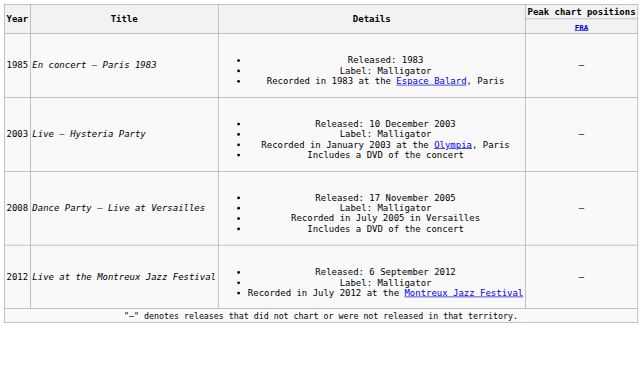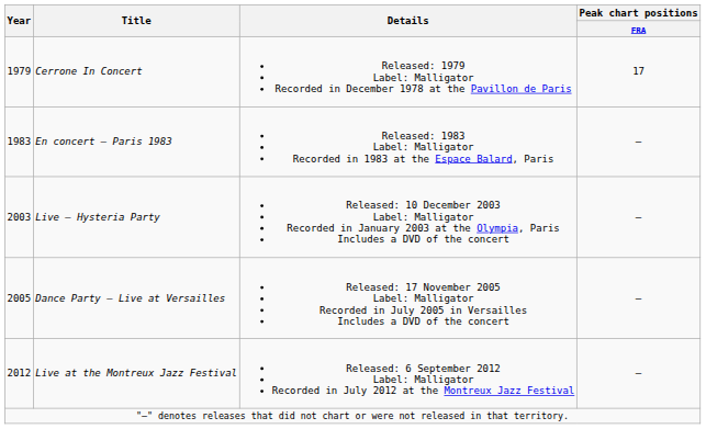 <table class="wikitable" style="text-align:center">
 <tr>
 <th rowspan="2">Year</th>
 <th rowspan="2">Title</th>
 <th rowspan="2">Details</th>
 <th>Peak chart positions</th>
 </tr>
 <tr>
 <th><small><a href='#'>FRA</a></small><br></th>
 </tr>
 <tr>
-<td>1985</td>
+<td>1979</td>
+<td align="left"><em>Cerrone In Concert</em></td>
+<td><br><ul><li>Released: 1979</li><li>Label: Malligator</li><li>Recorded in December 1978 at the <a href='#'>Pavillon de Paris</a></li></ul></td>
+<td>17</td>
+</tr>
+<tr>
+<td>1983</td>
 <td align="left"><em>En concert – Paris 1983</em></td>
 <td><br><ul><li>Released: 1983</li><li>Label: Malligator</li><li>Recorded in 1983 at the <a href='#'>Espace Balard</a>, Paris</li></ul></td>
 <td>—</td>
 </tr>
 <tr>
 <td>2003</td>
 <td align="left"><em>Live – Hysteria Party</em></td>
 <td><br><ul><li>Released: 10 December 2003</li><li>Label: Malligator</li><li>Recorded in January 2003 at the <a href='#'>Olympia</a>, Paris</li><li>Includes a DVD of the concert</li></ul></td>
 <td>—</td>
 </tr>
 <tr>
-<td>2008</td>
+<td>2005</td>
 <td align="left"><em>Dance Party – Live at Versailles</em></td>
 <td><br><ul><li>Released: 17 November 2005</li><li>Label: Malligator</li><li>Recorded in July 2005 in Versailles</li><li>Includes a DVD of the concert</li></ul></td>
 <td>—</td>
 </tr>
 <tr>
 <td>2012</td>
 <td align="left"><em>Live at the Montreux Jazz Festival</em></td>
 <td><br><ul><li>Released: 6 September 2012</li><li>Label: Malligator</li><li>Recorded in July 2012 at the <a href='#'>Montreux Jazz Festival</a></li></ul></td>
 <td>—</td>
 </tr>
 <tr>
 <td colspan="4" style="font-size:9pt">"—" denotes releases that did not chart or were not released in that territory.</td>
 </tr>
 </table>
